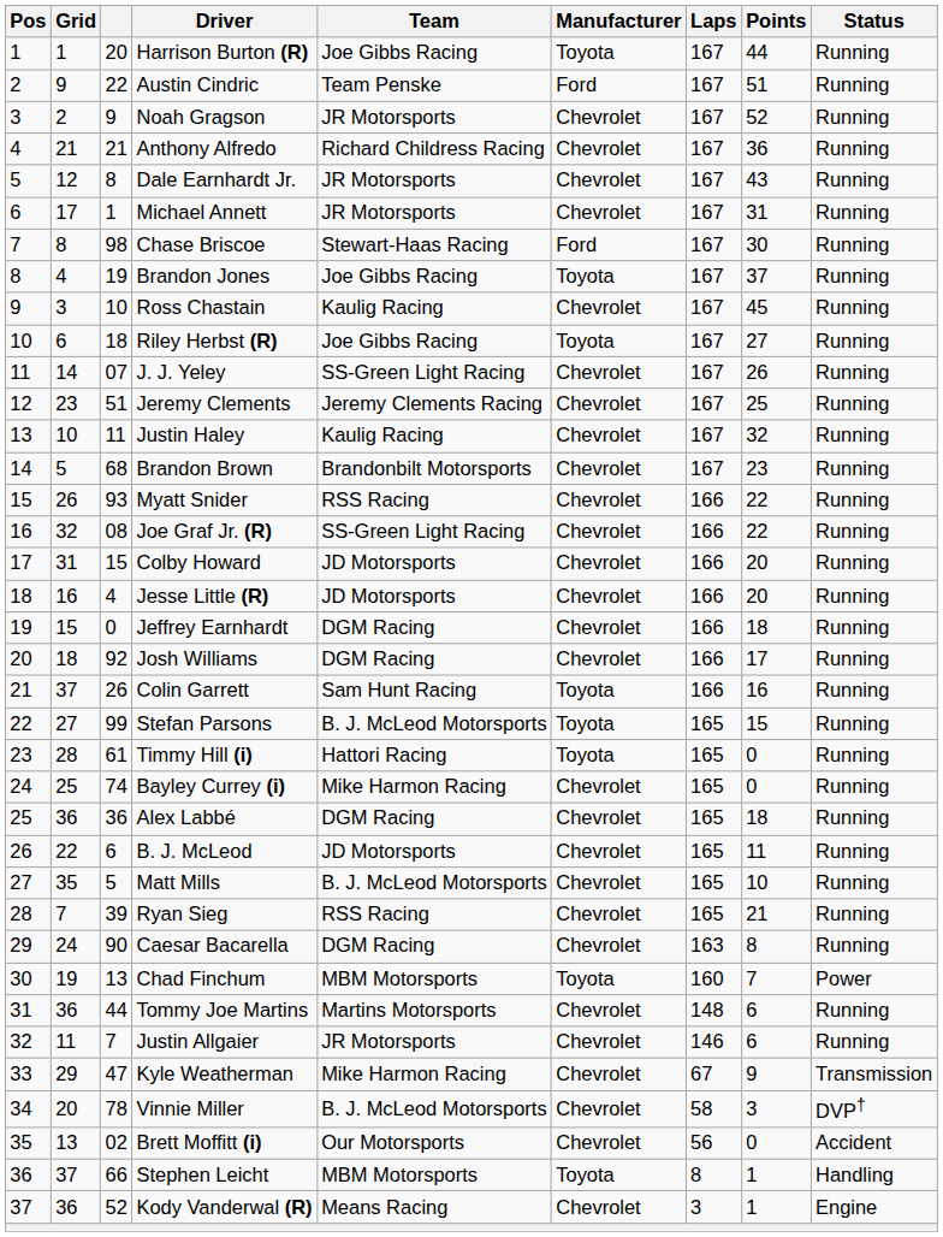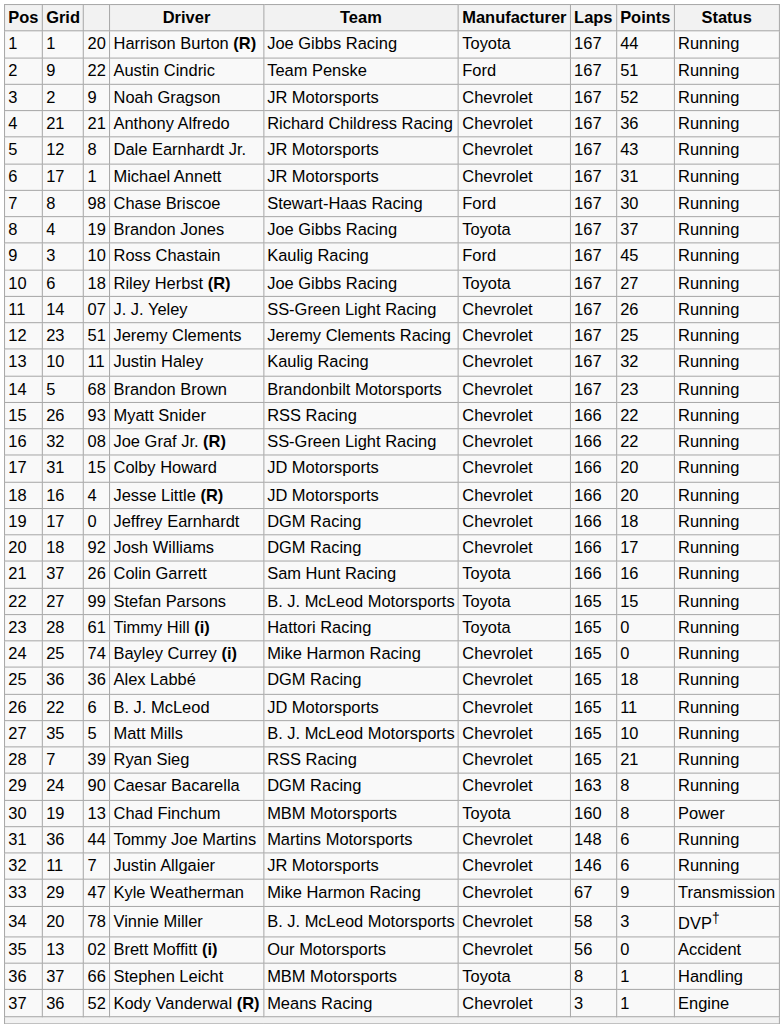 <table class="wikitable" style="font-size:98%">
 <tr>
 <th>Pos</th>
 <th>Grid</th>
 <th></th>
 <th>Driver</th>
 <th>Team</th>
 <th>Manufacturer</th>
 <th>Laps</th>
 <th>Points</th>
 <th>Status</th>
 </tr>
 <tr>
 <td>1</td>
 <td>1</td>
 <td>20</td>
 <td>Harrison Burton <strong>(R)</strong></td>
 <td>Joe Gibbs Racing</td>
 <td>Toyota</td>
 <td>167</td>
 <td>44</td>
 <td>Running</td>
 </tr>
 <tr>
 <td>2</td>
 <td>9</td>
 <td>22</td>
 <td>Austin Cindric</td>
 <td>Team Penske</td>
 <td>Ford</td>
 <td>167</td>
 <td>51</td>
 <td>Running</td>
 </tr>
 <tr>
 <td>3</td>
 <td>2</td>
 <td>9</td>
 <td>Noah Gragson</td>
 <td>JR Motorsports</td>
 <td>Chevrolet</td>
 <td>167</td>
 <td>52</td>
 <td>Running</td>
 </tr>
 <tr>
 <td>4</td>
 <td>21</td>
 <td>21</td>
 <td>Anthony Alfredo</td>
 <td>Richard Childress Racing</td>
 <td>Chevrolet</td>
 <td>167</td>
 <td>36</td>
 <td>Running</td>
 </tr>
 <tr>
 <td>5</td>
 <td>12</td>
 <td>8</td>
 <td>Dale Earnhardt Jr.</td>
 <td>JR Motorsports</td>
 <td>Chevrolet</td>
 <td>167</td>
 <td>43</td>
 <td>Running</td>
 </tr>
 <tr>
 <td>6</td>
 <td>17</td>
 <td>1</td>
 <td>Michael Annett</td>
 <td>JR Motorsports</td>
 <td>Chevrolet</td>
 <td>167</td>
 <td>31</td>
 <td>Running</td>
 </tr>
 <tr>
 <td>7</td>
 <td>8</td>
 <td>98</td>
 <td>Chase Briscoe</td>
 <td>Stewart-Haas Racing</td>
 <td>Ford</td>
 <td>167</td>
 <td>30</td>
 <td>Running</td>
 </tr>
 <tr>
 <td>8</td>
 <td>4</td>
 <td>19</td>
 <td>Brandon Jones</td>
 <td>Joe Gibbs Racing</td>
 <td>Toyota</td>
 <td>167</td>
 <td>37</td>
 <td>Running</td>
 </tr>
 <tr>
 <td>9</td>
 <td>3</td>
 <td>10</td>
 <td>Ross Chastain</td>
 <td>Kaulig Racing</td>
-<td>Chevrolet</td>
+<td>Ford</td>
 <td>167</td>
 <td>45</td>
 <td>Running</td>
 </tr>
 <tr>
 <td>10</td>
 <td>6</td>
 <td>18</td>
 <td>Riley Herbst <strong>(R)</strong></td>
 <td>Joe Gibbs Racing</td>
 <td>Toyota</td>
 <td>167</td>
 <td>27</td>
 <td>Running</td>
 </tr>
 <tr>
 <td>11</td>
 <td>14</td>
 <td>07</td>
 <td>J. J. Yeley</td>
 <td>SS-Green Light Racing</td>
 <td>Chevrolet</td>
 <td>167</td>
 <td>26</td>
 <td>Running</td>
 </tr>
 <tr>
 <td>12</td>
 <td>23</td>
 <td>51</td>
 <td>Jeremy Clements</td>
 <td>Jeremy Clements Racing</td>
 <td>Chevrolet</td>
 <td>167</td>
 <td>25</td>
 <td>Running</td>
 </tr>
 <tr>
 <td>13</td>
 <td>10</td>
 <td>11</td>
 <td>Justin Haley</td>
 <td>Kaulig Racing</td>
 <td>Chevrolet</td>
 <td>167</td>
 <td>32</td>
 <td>Running</td>
 </tr>
 <tr>
 <td>14</td>
 <td>5</td>
 <td>68</td>
 <td>Brandon Brown</td>
 <td>Brandonbilt Motorsports</td>
 <td>Chevrolet</td>
 <td>167</td>
 <td>23</td>
 <td>Running</td>
 </tr>
 <tr>
 <td>15</td>
 <td>26</td>
 <td>93</td>
 <td>Myatt Snider</td>
 <td>RSS Racing</td>
 <td>Chevrolet</td>
 <td>166</td>
 <td>22</td>
 <td>Running</td>
 </tr>
 <tr>
 <td>16</td>
 <td>32</td>
 <td>08</td>
 <td>Joe Graf Jr. <strong>(R)</strong></td>
 <td>SS-Green Light Racing</td>
 <td>Chevrolet</td>
 <td>166</td>
 <td>22</td>
 <td>Running</td>
 </tr>
 <tr>
 <td>17</td>
 <td>31</td>
 <td>15</td>
 <td>Colby Howard</td>
 <td>JD Motorsports</td>
 <td>Chevrolet</td>
 <td>166</td>
 <td>20</td>
 <td>Running</td>
 </tr>
 <tr>
 <td>18</td>
 <td>16</td>
 <td>4</td>
 <td>Jesse Little <strong>(R)</strong></td>
 <td>JD Motorsports</td>
 <td>Chevrolet</td>
 <td>166</td>
 <td>20</td>
 <td>Running</td>
 </tr>
 <tr>
 <td>19</td>
-<td>15</td>
+<td>17</td>
 <td>0</td>
 <td>Jeffrey Earnhardt</td>
 <td>DGM Racing</td>
 <td>Chevrolet</td>
 <td>166</td>
 <td>18</td>
 <td>Running</td>
 </tr>
 <tr>
 <td>20</td>
 <td>18</td>
 <td>92</td>
 <td>Josh Williams</td>
 <td>DGM Racing</td>
 <td>Chevrolet</td>
 <td>166</td>
 <td>17</td>
 <td>Running</td>
 </tr>
 <tr>
 <td>21</td>
 <td>37</td>
 <td>26</td>
 <td>Colin Garrett</td>
 <td>Sam Hunt Racing</td>
 <td>Toyota</td>
 <td>166</td>
 <td>16</td>
 <td>Running</td>
 </tr>
 <tr>
 <td>22</td>
 <td>27</td>
 <td>99</td>
 <td>Stefan Parsons</td>
 <td>B. J. McLeod Motorsports</td>
 <td>Toyota</td>
 <td>165</td>
 <td>15</td>
 <td>Running</td>
 </tr>
 <tr>
 <td>23</td>
 <td>28</td>
 <td>61</td>
 <td>Timmy Hill <strong>(i)</strong></td>
 <td>Hattori Racing</td>
 <td>Toyota</td>
 <td>165</td>
 <td>0</td>
 <td>Running</td>
 </tr>
 <tr>
 <td>24</td>
 <td>25</td>
 <td>74</td>
 <td>Bayley Currey <strong>(i)</strong></td>
 <td>Mike Harmon Racing</td>
 <td>Chevrolet</td>
 <td>165</td>
 <td>0</td>
 <td>Running</td>
 </tr>
 <tr>
 <td>25</td>
 <td>36</td>
 <td>36</td>
 <td>Alex Labbé</td>
 <td>DGM Racing</td>
 <td>Chevrolet</td>
 <td>165</td>
 <td>18</td>
 <td>Running</td>
 </tr>
 <tr>
 <td>26</td>
 <td>22</td>
 <td>6</td>
 <td>B. J. McLeod</td>
 <td>JD Motorsports</td>
 <td>Chevrolet</td>
 <td>165</td>
 <td>11</td>
 <td>Running</td>
 </tr>
 <tr>
 <td>27</td>
 <td>35</td>
 <td>5</td>
 <td>Matt Mills</td>
 <td>B. J. McLeod Motorsports</td>
 <td>Chevrolet</td>
 <td>165</td>
 <td>10</td>
 <td>Running</td>
 </tr>
 <tr>
 <td>28</td>
 <td>7</td>
 <td>39</td>
 <td>Ryan Sieg</td>
 <td>RSS Racing</td>
 <td>Chevrolet</td>
 <td>165</td>
 <td>21</td>
 <td>Running</td>
 </tr>
 <tr>
 <td>29</td>
 <td>24</td>
 <td>90</td>
 <td>Caesar Bacarella</td>
 <td>DGM Racing</td>
 <td>Chevrolet</td>
 <td>163</td>
 <td>8</td>
 <td>Running</td>
 </tr>
 <tr>
 <td>30</td>
 <td>19</td>
 <td>13</td>
 <td>Chad Finchum</td>
 <td>MBM Motorsports</td>
 <td>Toyota</td>
 <td>160</td>
-<td>7</td>
+<td>8</td>
 <td>Power</td>
 </tr>
 <tr>
 <td>31</td>
 <td>36</td>
 <td>44</td>
 <td>Tommy Joe Martins</td>
 <td>Martins Motorsports</td>
 <td>Chevrolet</td>
 <td>148</td>
 <td>6</td>
 <td>Running</td>
 </tr>
 <tr>
 <td>32</td>
 <td>11</td>
 <td>7</td>
 <td>Justin Allgaier</td>
 <td>JR Motorsports</td>
 <td>Chevrolet</td>
 <td>146</td>
 <td>6</td>
 <td>Running</td>
 </tr>
 <tr>
 <td>33</td>
 <td>29</td>
 <td>47</td>
 <td>Kyle Weatherman</td>
 <td>Mike Harmon Racing</td>
 <td>Chevrolet</td>
 <td>67</td>
 <td>9</td>
 <td>Transmission</td>
 </tr>
 <tr>
 <td>34</td>
 <td>20</td>
 <td>78</td>
 <td>Vinnie Miller</td>
 <td>B. J. McLeod Motorsports</td>
 <td>Chevrolet</td>
 <td>58</td>
 <td>3</td>
 <td>DVP<sup>†</sup></td>
 </tr>
 <tr>
 <td>35</td>
 <td>13</td>
 <td>02</td>
 <td>Brett Moffitt <strong>(i)</strong></td>
 <td>Our Motorsports</td>
 <td>Chevrolet</td>
 <td>56</td>
 <td>0</td>
 <td>Accident</td>
 </tr>
 <tr>
 <td>36</td>
 <td>37</td>
 <td>66</td>
 <td>Stephen Leicht</td>
 <td>MBM Motorsports</td>
 <td>Toyota</td>
 <td>8</td>
 <td>1</td>
 <td>Handling</td>
 </tr>
 <tr>
 <td>37</td>
 <td>36</td>
 <td>52</td>
 <td>Kody Vanderwal <strong>(R)</strong></td>
 <td>Means Racing</td>
 <td>Chevrolet</td>
 <td>3</td>
 <td>1</td>
 <td>Engine</td>
 </tr>
 <tr>
 <th colspan="9"></th>
 </tr>
 <tr>
 </tr>
 </table>
